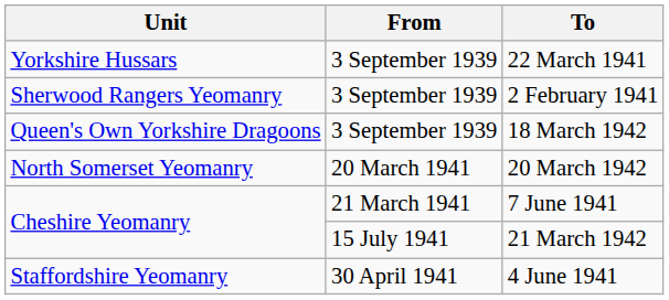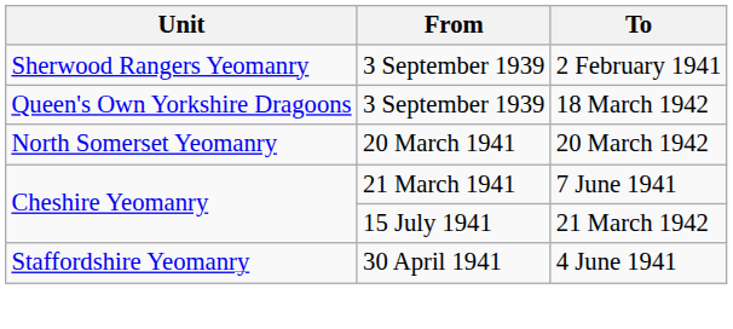 <table class="wikitable">
 <tr>
 <th>Unit</th>
 <th>From</th>
 <th>To</th>
-</tr>
-<tr>
-<td><a href='#'>Yorkshire Hussars</a></td>
-<td>3 September 1939</td>
-<td>22 March 1941</td>
 </tr>
 <tr>
 <td><a href='#'>Sherwood Rangers Yeomanry</a></td>
 <td>3 September 1939</td>
 <td>2 February 1941</td>
 </tr>
 <tr>
 <td><a href='#'>Queen's Own Yorkshire Dragoons</a></td>
 <td>3 September 1939</td>
 <td>18 March 1942</td>
 </tr>
 <tr>
 <td><a href='#'>North Somerset Yeomanry</a></td>
 <td>20 March 1941</td>
 <td>20 March 1942</td>
 </tr>
 <tr>
 <td rowspan=2><a href='#'>Cheshire Yeomanry</a></td>
 <td>21 March 1941</td>
 <td>7 June 1941</td>
 </tr>
 <tr>
 <td>15 July 1941</td>
 <td>21 March 1942</td>
 </tr>
 <tr>
 <td><a href='#'>Staffordshire Yeomanry</a></td>
 <td>30 April 1941</td>
 <td>4 June 1941</td>
 </tr>
 </table>
